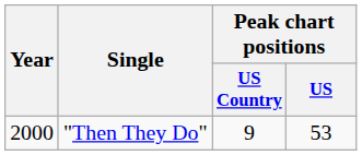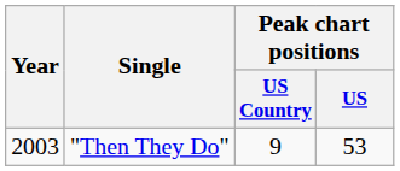 <table class="wikitable" style="text-align:center;">
 <tr>
 <th rowspan="2">Year</th>
 <th rowspan="2">Single</th>
 <th colspan="2">Peak chart<br>positions</th>
 </tr>
 <tr style="font-size:smaller;">
 <th width="45"><a href='#'>US Country</a></th>
 <th width="45"><a href='#'>US</a></th>
 </tr>
 <tr>
-<td>2000</td>
+<td>2003</td>
 <td align="left">"<a href='#'>Then They Do</a>"</td>
 <td>9</td>
 <td>53</td>
 </tr>
 </table>
